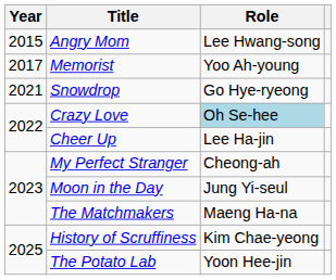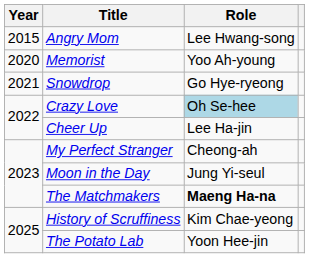 <table class="wikitable">
 <tr>
 <th>Year</th>
 <th>Title</th>
 <th>Role</th>
 <th></th>
 </tr>
 <tr>
 <td>2015</td>
 <td><em><a href='#'>Angry Mom</a></em></td>
 <td>Lee Hwang-song</td>
 <td></td>
 </tr>
 <tr>
-<td>2017</td>
+<td>2020</td>
 <td><em><a href='#'>Memorist</a></em></td>
 <td>Yoo Ah-young</td>
 <td></td>
 </tr>
 <tr>
 <td>2021</td>
 <td><em><a href='#'>Snowdrop</a></em></td>
 <td>Go Hye-ryeong</td>
 <td></td>
 </tr>
 <tr>
 <td rowspan="2">2022</td>
 <td><em><a href='#'>Crazy Love</a></em></td>
 <td style="background: lightblue;">Oh Se-hee</td>
 <td></td>
 </tr>
 <tr>
 <td><em><a href='#'>Cheer Up</a></em></td>
 <td>Lee Ha-jin</td>
 <td></td>
 </tr>
 <tr>
 <td rowspan="3">2023</td>
 <td><em><a href='#'>My Perfect Stranger</a></em></td>
 <td>Cheong-ah</td>
 <td></td>
 </tr>
 <tr>
 <td><em><a href='#'>Moon in the Day</a></em></td>
 <td>Jung Yi-seul</td>
 <td></td>
 </tr>
 <tr>
 <td><em><a href='#'>The Matchmakers</a></em></td>
-<td>Maeng Ha-na</td>
+<td><strong>Maeng Ha-na</strong></td>
 <td></td>
 </tr>
 <tr>
 <td rowspan="2">2025</td>
 <td><em><a href='#'>History of Scruffiness</a></em></td>
 <td>Kim Chae-yeong</td>
 <td></td>
 </tr>
 <tr>
 <td><em><a href='#'>The Potato Lab</a></em></td>
 <td>Yoon Hee-jin</td>
 <td></td>
 </tr>
 </table>
